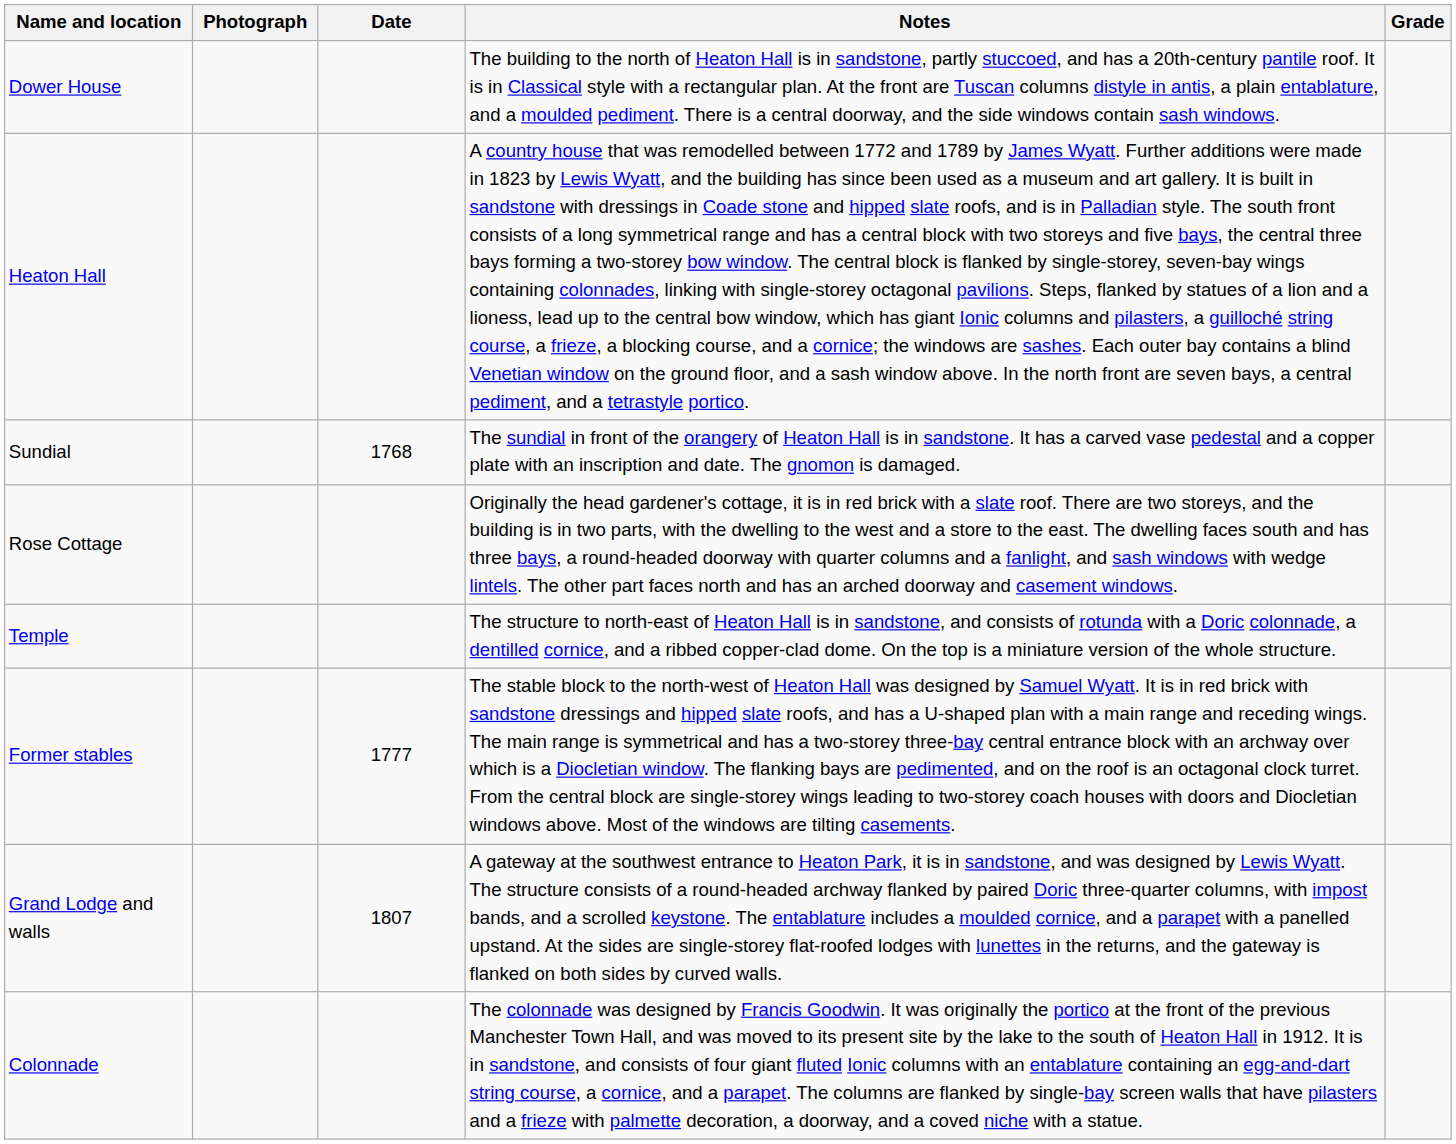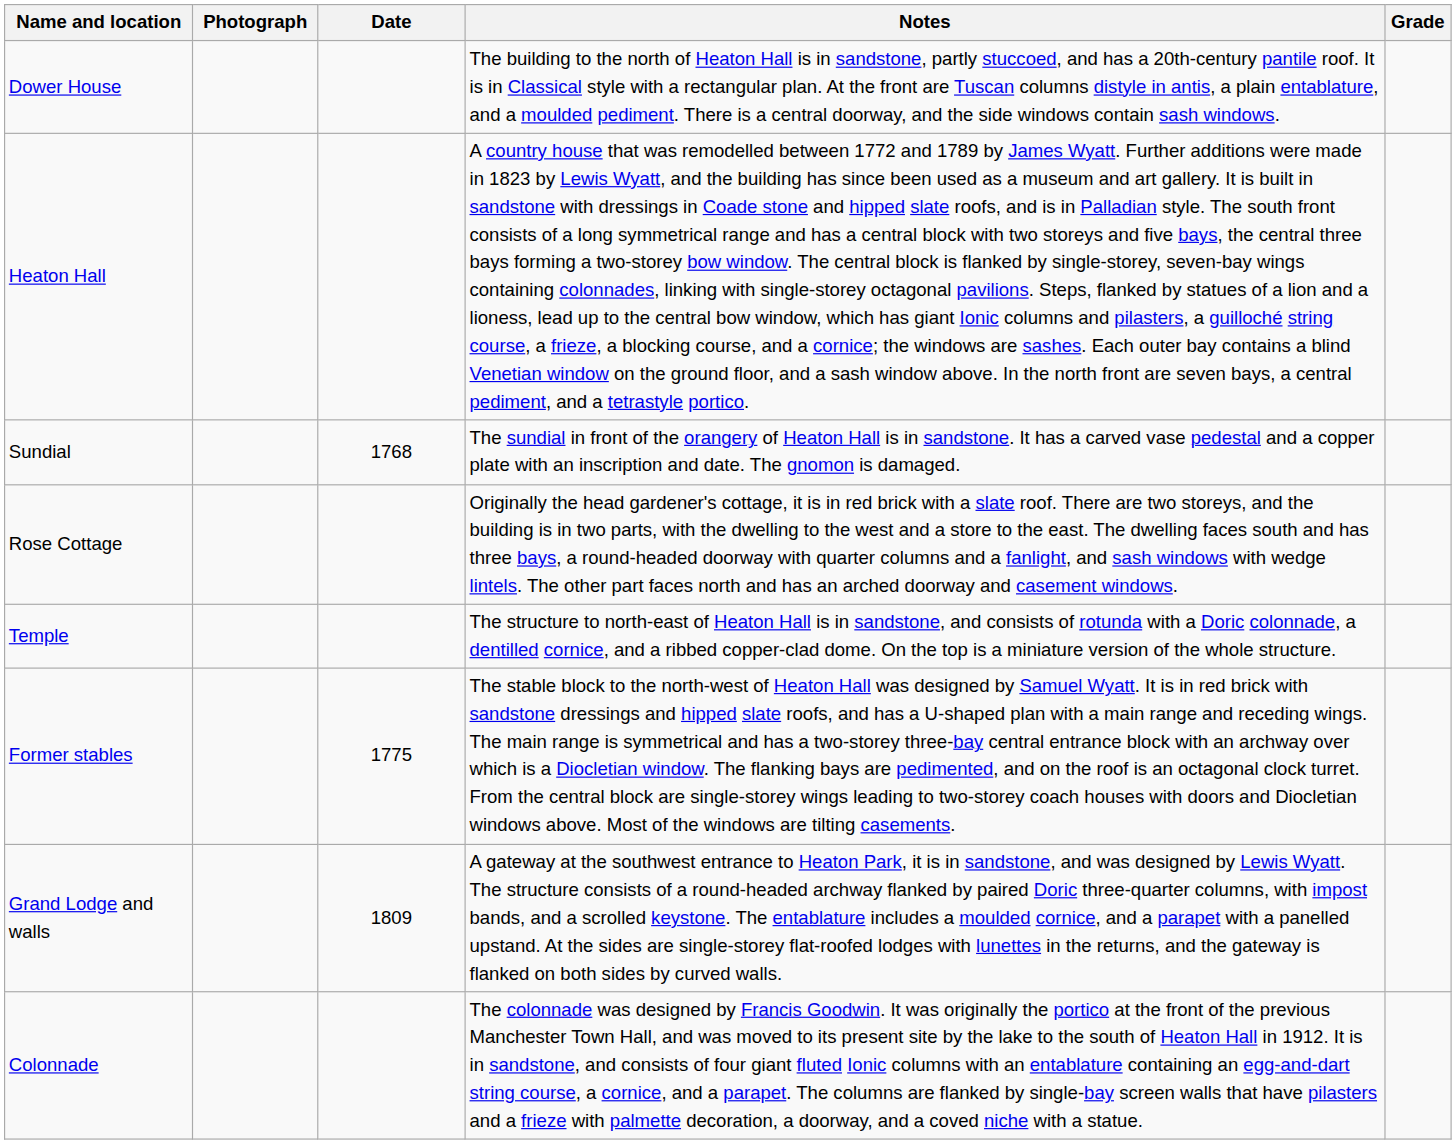 <table class="wikitable sortable plainrowheaders" style="border:0; text-align:left; line-height:150%;">
 <tr>
 <th style="width:155px">Name and location</th>
 <th style="width:100px" class="unsortable">Photograph</th>
 <th style="width:120px">Date</th>
 <th class="unsortable">Notes</th>
 <th style="width:50px">Grade</th>
 </tr>
 <tr>
 <td><a href='#'>Dower House</a><br><small></small></td>
 <td></td>
 <td align="center"></td>
 <td>The building to the north of <a href='#'>Heaton Hall</a> is in <a href='#'>sandstone</a>, partly <a href='#'>stuccoed</a>, and has a 20th-century <a href='#'>pantile</a> roof. It is in <a href='#'>Classical</a> style with a rectangular plan. At the front are <a href='#'>Tuscan</a> columns <a href='#'>distyle in antis</a>, a plain <a href='#'>entablature</a>, and a <a href='#'>moulded</a> <a href='#'>pediment</a>. There is a central doorway, and the side windows contain <a href='#'>sash windows</a>.</td>
 <td align="center" ></td>
 </tr>
 <tr>
 <td><a href='#'>Heaton Hall</a><br><small></small></td>
 <td></td>
 <td align="center"></td>
 <td>A <a href='#'>country house</a> that was remodelled between 1772 and 1789 by <a href='#'>James Wyatt</a>. Further additions were made in 1823 by <a href='#'>Lewis Wyatt</a>, and the building has since been used as a museum and art gallery. It is built in <a href='#'>sandstone</a> with dressings in <a href='#'>Coade stone</a> and <a href='#'>hipped</a> <a href='#'>slate</a> roofs, and is in <a href='#'>Palladian</a> style. The south front consists of a long symmetrical range and has a central block with two storeys and five <a href='#'>bays</a>, the central three bays forming a two-storey <a href='#'>bow window</a>. The central block is flanked by single-storey, seven-bay wings containing <a href='#'>colonnades</a>, linking with single-storey octagonal <a href='#'>pavilions</a>. Steps, flanked by statues of a lion and a lioness, lead up to the central bow window, which has giant <a href='#'>Ionic</a> columns and <a href='#'>pilasters</a>, a <a href='#'>guilloché</a> <a href='#'>string course</a>, a <a href='#'>frieze</a>, a blocking course, and a <a href='#'>cornice</a>; the windows are <a href='#'>sashes</a>. Each outer bay contains a blind <a href='#'>Venetian window</a> on the ground floor, and a sash window above. In the north front are seven bays, a central <a href='#'>pediment</a>, and a <a href='#'>tetrastyle</a> <a href='#'>portico</a>.</td>
 <td align="center" ></td>
 </tr>
 <tr>
 <td>Sundial<br><small></small></td>
 <td></td>
 <td align="center">1768</td>
 <td>The <a href='#'>sundial</a> in front of the <a href='#'>orangery</a> of <a href='#'>Heaton Hall</a> is in <a href='#'>sandstone</a>. It has a carved vase <a href='#'>pedestal</a> and a copper plate with an inscription and date. The <a href='#'>gnomon</a> is damaged.</td>
 <td align="center" ></td>
 </tr>
 <tr>
 <td>Rose Cottage<br><small></small></td>
 <td></td>
 <td align="center"></td>
 <td>Originally the head gardener's cottage, it is in red brick with a <a href='#'>slate</a> roof. There are two storeys, and the building is in two parts, with the dwelling to the west and a store to the east. The dwelling faces south and has three <a href='#'>bays</a>, a round-headed doorway with quarter columns and a <a href='#'>fanlight</a>, and <a href='#'>sash windows</a> with wedge <a href='#'>lintels</a>. The other part faces north and has an arched doorway and <a href='#'>casement windows</a>.</td>
 <td align="center" ></td>
 </tr>
 <tr>
 <td><a href='#'>Temple</a><br><small></small></td>
 <td></td>
 <td align="center"></td>
 <td>The structure to north-east of <a href='#'>Heaton Hall</a> is in <a href='#'>sandstone</a>, and consists of <a href='#'>rotunda</a> with a <a href='#'>Doric</a> <a href='#'>colonnade</a>, a <a href='#'>dentilled</a> <a href='#'>cornice</a>, and a ribbed copper-clad dome. On the top is a miniature version of the whole structure.</td>
 <td align="center" ></td>
 </tr>
 <tr>
 <td><a href='#'>Former stables</a><br><small></small></td>
 <td></td>
-<td align="center">1777</td>
+<td align="center">1775</td>
 <td>The stable block to the north-west of <a href='#'>Heaton Hall</a> was designed by <a href='#'>Samuel Wyatt</a>. It is in red brick with <a href='#'>sandstone</a> dressings and <a href='#'>hipped</a> <a href='#'>slate</a> roofs, and has a U-shaped plan with a main range and receding wings. The main range is symmetrical and has a two-storey three-<a href='#'>bay</a> central entrance block with an archway over which is a <a href='#'>Diocletian window</a>. The flanking bays are <a href='#'>pedimented</a>, and on the roof is an octagonal clock turret. From the central block are single-storey wings leading to two-storey coach houses with doors and Diocletian windows above. Most of the windows are tilting <a href='#'>casements</a>.</td>
 <td align="center" ></td>
 </tr>
 <tr>
 <td><a href='#'>Grand Lodge</a> and walls<br><small></small></td>
 <td></td>
-<td align="center">1807</td>
+<td align="center">1809</td>
 <td>A gateway at the southwest entrance to <a href='#'>Heaton Park</a>, it is in <a href='#'>sandstone</a>, and was designed by <a href='#'>Lewis Wyatt</a>. The structure consists of a round-headed archway flanked by paired <a href='#'>Doric</a> three-quarter columns, with <a href='#'>impost</a> bands, and a scrolled <a href='#'>keystone</a>. The <a href='#'>entablature</a> includes a <a href='#'>moulded</a> <a href='#'>cornice</a>, and a <a href='#'>parapet</a> with a panelled upstand. At the sides are single-storey flat-roofed lodges with <a href='#'>lunettes</a> in the returns, and the gateway is flanked on both sides by curved walls.</td>
 <td align="center" ></td>
 </tr>
 <tr>
 <td><a href='#'>Colonnade</a><br><small></small></td>
 <td></td>
 <td align="center"></td>
 <td>The <a href='#'>colonnade</a> was designed by <a href='#'>Francis Goodwin</a>. It was originally the <a href='#'>portico</a> at the front of the previous Manchester Town Hall, and was moved to its present site by the lake to the south of <a href='#'>Heaton Hall</a> in 1912. It is in <a href='#'>sandstone</a>, and consists of four giant <a href='#'>fluted</a> <a href='#'>Ionic</a> columns with an <a href='#'>entablature</a> containing an <a href='#'>egg-and-dart</a> <a href='#'>string course</a>, a <a href='#'>cornice</a>, and a <a href='#'>parapet</a>. The columns are flanked by single-<a href='#'>bay</a> screen walls that have <a href='#'>pilasters</a> and a <a href='#'>frieze</a> with <a href='#'>palmette</a> decoration, a doorway, and a coved <a href='#'>niche</a> with a statue.</td>
 <td align="center" ></td>
 </tr>
 <tr>
 </tr>
 </table>
